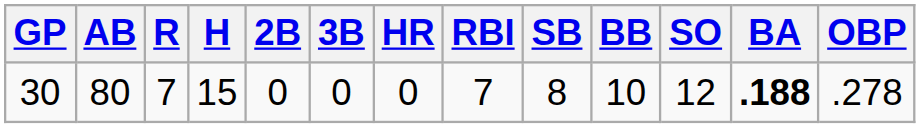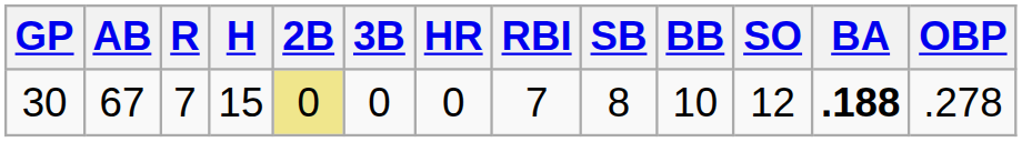 <table class="wikitable">
 <tr>
 <th><a href='#'>GP</a></th>
 <th><a href='#'>AB</a></th>
 <th><a href='#'>R</a></th>
 <th><a href='#'>H</a></th>
 <th><a href='#'>2B</a></th>
 <th><a href='#'>3B</a></th>
 <th><a href='#'>HR</a></th>
 <th><a href='#'>RBI</a></th>
 <th><a href='#'>SB</a></th>
 <th><a href='#'>BB</a></th>
 <th><a href='#'>SO</a></th>
 <th><a href='#'>BA</a></th>
 <th><a href='#'>OBP</a></th>
 </tr>
 <tr align=center>
 <td>30</td>
-<td>80</td>
+<td>67</td>
 <td>7</td>
 <td>15</td>
-<td>0</td>
+<td style="background: khaki;">0</td>
 <td>0</td>
 <td>0</td>
 <td>7</td>
 <td>8</td>
 <td>10</td>
 <td>12</td>
 <td><strong>.188</strong></td>
 <td>.278</td>
 </tr>
 </table>
